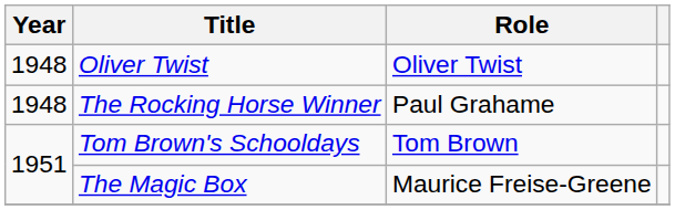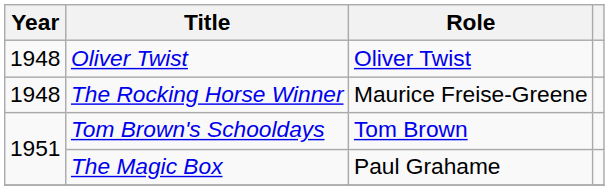 <table class="wikitable">
 <tr>
 <th>Year</th>
 <th>Title</th>
 <th>Role</th>
 <th></th>
 </tr>
 <tr>
 <td>1948</td>
 <td><em><a href='#'>Oliver Twist</a></em></td>
 <td><a href='#'>Oliver Twist</a></td>
 <td></td>
 </tr>
 <tr>
 <td>1948</td>
 <td><em><a href='#'>The Rocking Horse Winner</a></em></td>
-<td>Paul Grahame</td>
+<td>Maurice Freise-Greene</td>
 <td></td>
 </tr>
 <tr>
 <td rowspan="2">1951</td>
 <td><em><a href='#'>Tom Brown's Schooldays</a></em></td>
 <td><a href='#'>Tom Brown</a></td>
 <td></td>
 </tr>
 <tr>
 <td><em><a href='#'>The Magic Box</a></em></td>
-<td>Maurice Freise-Greene</td>
+<td>Paul Grahame</td>
 <td></td>
 </tr>
 <tr>
 </tr>
 </table>
